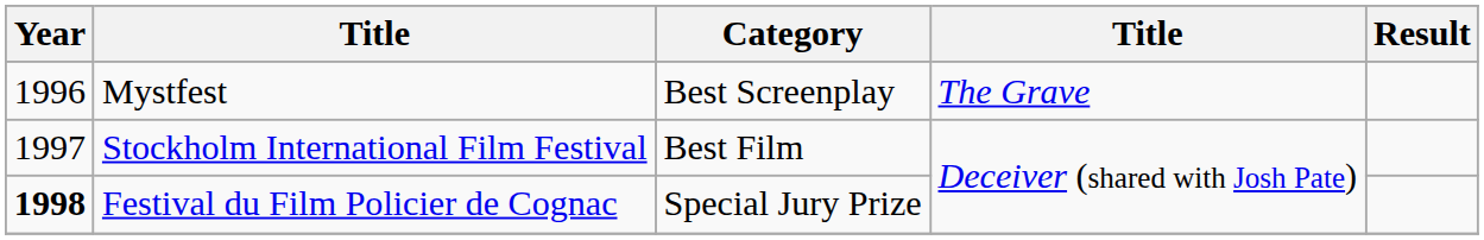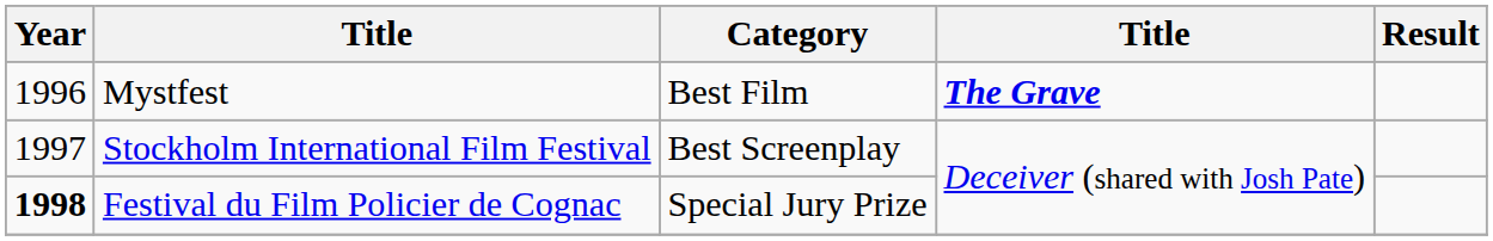 <table class="wikitable">
 <tr>
 <th>Year</th>
 <th>Title</th>
 <th>Category</th>
 <th>Title</th>
 <th>Result</th>
 </tr>
 <tr>
 <td>1996</td>
 <td>Mystfest</td>
-<td>Best Screenplay</td>
-<td><em><a href='#'>The Grave</a></em></td>
+<td>Best Film</td>
+<td><strong><em><a href='#'>The Grave</a></em></strong></td>
 <td></td>
 </tr>
 <tr>
 <td>1997</td>
 <td><a href='#'>Stockholm International Film Festival</a></td>
-<td>Best Film</td>
+<td>Best Screenplay</td>
 <td rowspan=2><em><a href='#'>Deceiver</a></em> (<small>shared with <a href='#'>Josh Pate</a></small>)</td>
 <td></td>
 </tr>
 <tr>
 <td><strong>1998</strong></td>
 <td><a href='#'>Festival du Film Policier de Cognac</a></td>
 <td>Special Jury Prize</td>
 <td></td>
 </tr>
 <tr>
 </tr>
 </table>
